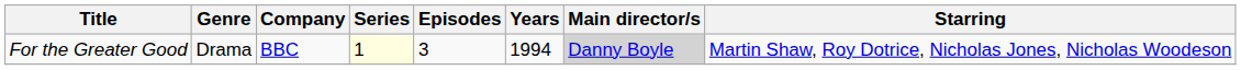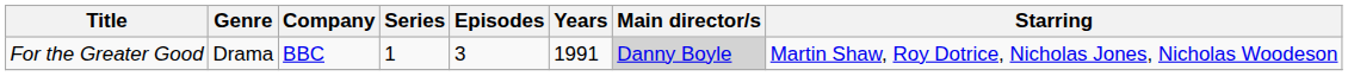 <table class="wikitable unsortable">
 <tr>
 <th>Title</th>
 <th>Genre</th>
 <th>Company</th>
 <th>Series</th>
 <th>Episodes</th>
 <th>Years</th>
 <th>Main director/s</th>
 <th>Starring</th>
 </tr>
 <tr>
 <td><em>For the Greater Good</em></td>
 <td>Drama</td>
 <td><a href='#'>BBC</a></td>
-<td style="background: lightyellow;">1</td>
+<td>1</td>
 <td>3</td>
-<td>1994</td>
+<td>1991</td>
 <td style="background: lightgrey;"><a href='#'>Danny Boyle</a></td>
 <td><a href='#'>Martin Shaw</a>, <a href='#'>Roy Dotrice</a>, <a href='#'>Nicholas Jones</a>, <a href='#'>Nicholas Woodeson</a></td>
 </tr>
 <tr>
 </tr>
 </table>
